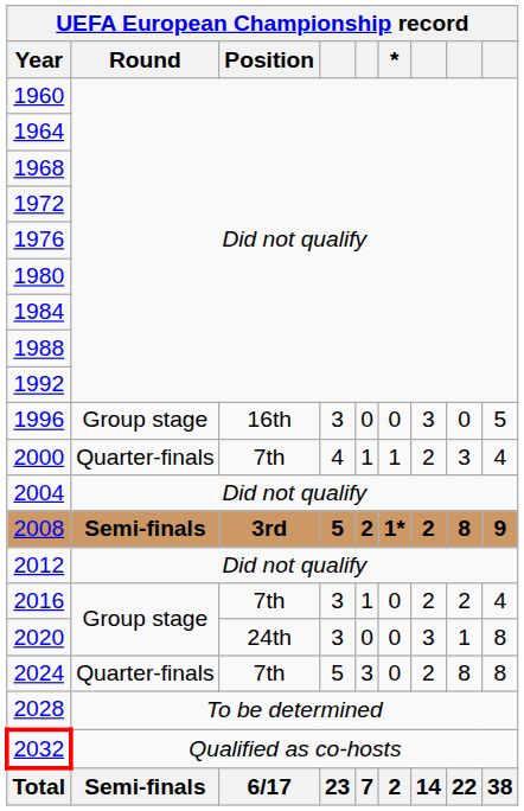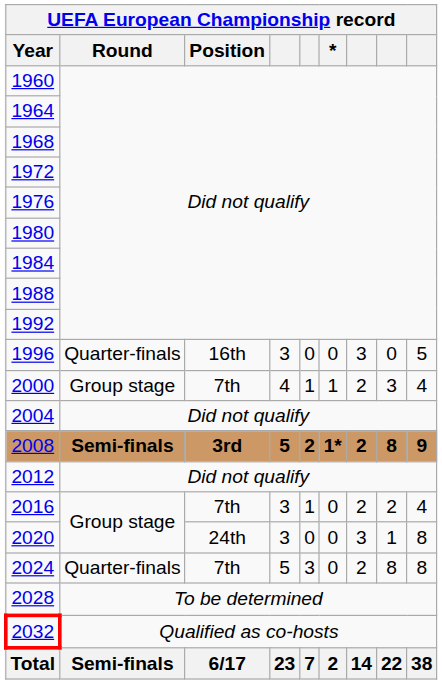 <table class="wikitable" style="text-align: center;">
 <tr>
 <th colspan=9><a href='#'>UEFA European Championship</a> record</th>
 </tr>
 <tr>
 <th>Year</th>
 <th>Round</th>
 <th>Position</th>
 <th></th>
 <th></th>
 <th>*</th>
 <th></th>
 <th></th>
 <th></th>
 </tr>
 <tr>
 <td> <a href='#'>1960</a></td>
 <td rowspan=9 colspan=9><em>Did not qualify</em></td>
 </tr>
 <tr>
 <td> <a href='#'>1964</a></td>
 </tr>
 <tr>
 <td> <a href='#'>1968</a></td>
 </tr>
 <tr>
 <td> <a href='#'>1972</a></td>
 </tr>
 <tr>
 <td> <a href='#'>1976</a></td>
 </tr>
 <tr>
 <td> <a href='#'>1980</a></td>
 </tr>
 <tr>
 <td> <a href='#'>1984</a></td>
 </tr>
 <tr>
 <td> <a href='#'>1988</a></td>
 </tr>
 <tr>
 <td> <a href='#'>1992</a></td>
 </tr>
 <tr>
 <td> <a href='#'>1996</a></td>
-<td>Group stage</td>
+<td>Quarter-finals</td>
 <td>16th</td>
 <td>3</td>
 <td>0</td>
 <td>0</td>
 <td>3</td>
 <td>0</td>
 <td>5</td>
 </tr>
 <tr>
 <td>  <a href='#'>2000</a></td>
-<td>Quarter-finals</td>
+<td>Group stage</td>
 <td>7th</td>
 <td>4</td>
 <td>1</td>
 <td>1</td>
 <td>2</td>
 <td>3</td>
 <td>4</td>
 </tr>
 <tr>
 <td> <a href='#'>2004</a></td>
 <td colspan=8><em>Did not qualify</em></td>
 </tr>
 <tr style="background:#cc9966;">
 <td>  <a href='#'>2008</a></td>
 <td><strong>Semi-finals</strong></td>
 <td><strong>3rd</strong></td>
 <td><strong>5</strong></td>
 <td><strong>2</strong></td>
 <td><strong>1*</strong></td>
 <td><strong>2</strong></td>
 <td><strong>8</strong></td>
 <td><strong>9</strong></td>
 </tr>
 <tr>
 <td>  <a href='#'>2012</a></td>
 <td colspan=9><em>Did not qualify</em></td>
 </tr>
 <tr>
 <td> <a href='#'>2016</a></td>
 <td rowspan=2>Group stage</td>
 <td>7th</td>
 <td>3</td>
 <td>1</td>
 <td>0</td>
 <td>2</td>
 <td>2</td>
 <td>4</td>
 </tr>
 <tr>
 <td> <a href='#'>2020</a></td>
 <td>24th</td>
 <td>3</td>
 <td>0</td>
 <td>0</td>
 <td>3</td>
 <td>1</td>
 <td>8</td>
 </tr>
 <tr>
 <td> <a href='#'>2024</a></td>
 <td>Quarter-finals</td>
 <td>7th</td>
 <td>5</td>
 <td>3</td>
 <td>0</td>
 <td>2</td>
 <td>8</td>
 <td>8</td>
 </tr>
 <tr>
 <td>  <a href='#'>2028</a></td>
 <td colspan=8><em>To be determined</em></td>
 </tr>
 <tr>
 <td style="border: 3px solid red">  <a href='#'>2032</a></td>
 <td colspan=8><em>Qualified as co-hosts</em></td>
 </tr>
 <tr>
 <th><strong>Total</strong></th>
 <th><strong>Semi-finals</strong></th>
 <th><strong>6/17</strong></th>
 <th><strong>23</strong></th>
 <th><strong>7</strong></th>
 <th><strong>2</strong></th>
 <th><strong>14</strong></th>
 <th><strong>22</strong></th>
 <th><strong>38</strong></th>
 </tr>
 </table>
